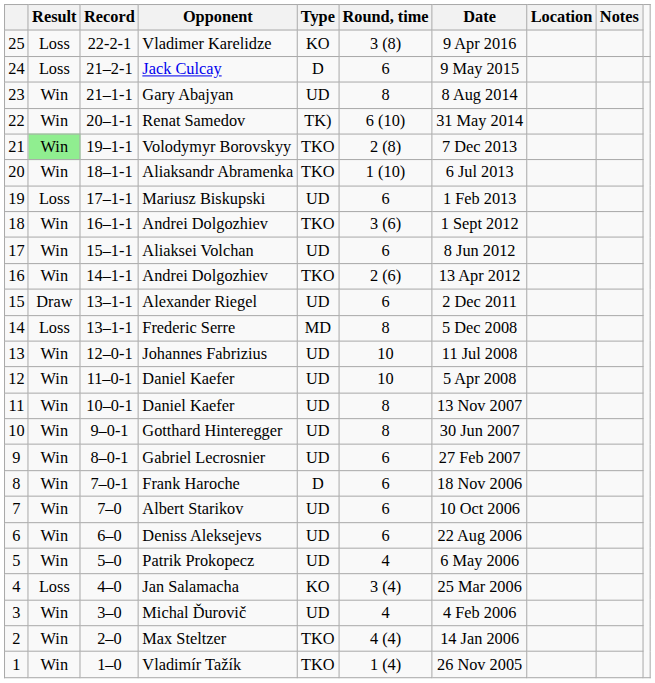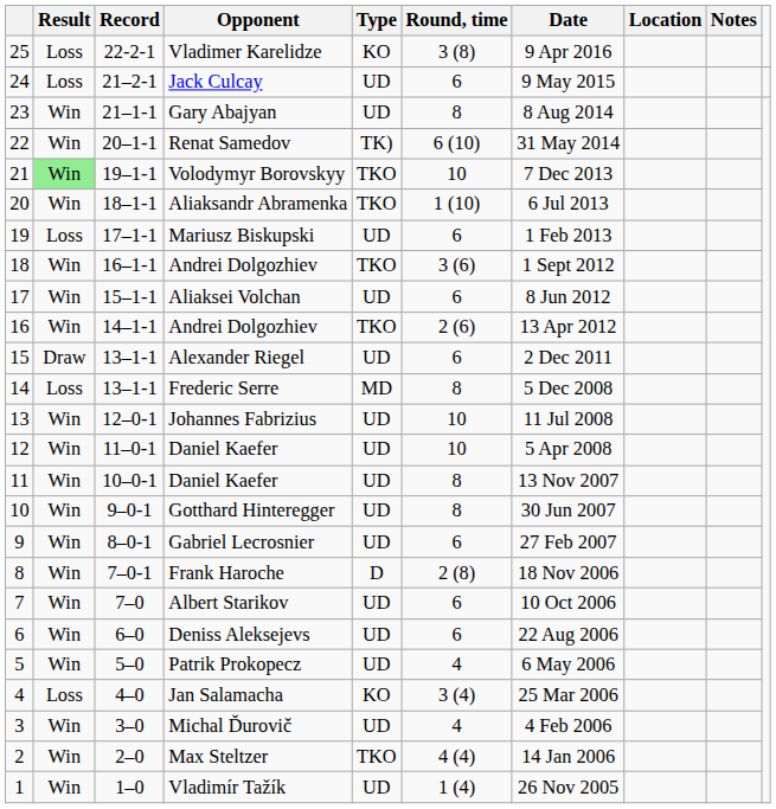 <table class="wikitable" style="text-align:center">
 <tr>
 <th></th>
 <th>Result</th>
 <th>Record</th>
 <th>Opponent</th>
 <th>Type</th>
 <th>Round, time</th>
 <th>Date</th>
 <th>Location</th>
 <th>Notes</th>
 </tr>
 <tr>
 <td>25</td>
 <td>Loss</td>
 <td>22-2-1</td>
 <td align=left> Vladimer Karelidze</td>
 <td>KO</td>
 <td>3 (8)</td>
 <td>9 Apr 2016</td>
 <td align=left></td>
 <td></td>
 </tr>
 <tr>
 <td>24</td>
 <td>Loss</td>
 <td>21–2-1</td>
 <td align=left> <a href='#'>Jack Culcay</a></td>
-<td>D</td>
+<td>UD</td>
 <td>6</td>
 <td>9 May 2015</td>
 <td align=left></td>
 <td align=left></td>
 <td></td>
 </tr>
 <tr>
 <td>23</td>
 <td>Win</td>
 <td>21–1-1</td>
 <td align=left> Gary Abajyan</td>
 <td>UD</td>
 <td>8</td>
 <td>8 Aug 2014</td>
 <td align=left></td>
 <td></td>
 </tr>
 <tr>
 <td>22</td>
 <td>Win</td>
 <td>20–1-1</td>
 <td align=left> Renat Samedov</td>
 <td>TK)</td>
 <td>6 (10)</td>
 <td>31 May 2014</td>
 <td align=left></td>
 <td></td>
 </tr>
 <tr>
 <td>21</td>
 <td style="background: lightgreen;">Win</td>
 <td>19–1-1</td>
 <td align=left> Volodymyr Borovskyy</td>
 <td>TKO</td>
-<td>2 (8)</td>
+<td>10</td>
 <td>7 Dec 2013</td>
 <td align=left></td>
 <td></td>
 </tr>
 <tr>
 <td>20</td>
 <td>Win</td>
 <td>18–1-1</td>
 <td align=left> Aliaksandr Abramenka</td>
 <td>TKO</td>
 <td>1 (10)</td>
 <td>6 Jul 2013</td>
 <td align=left></td>
 <td></td>
 </tr>
 <tr>
 <td>19</td>
 <td>Loss</td>
 <td>17–1-1</td>
 <td align=left> Mariusz Biskupski</td>
 <td>UD</td>
 <td>6</td>
 <td>1 Feb 2013</td>
 <td align=left></td>
 <td></td>
 </tr>
 <tr>
 <td>18</td>
 <td>Win</td>
 <td>16–1-1</td>
 <td align=left> Andrei Dolgozhiev</td>
 <td>TKO</td>
 <td>3 (6)</td>
 <td>1 Sept 2012</td>
 <td align=left></td>
 <td></td>
 </tr>
 <tr>
 <td>17</td>
 <td>Win</td>
 <td>15–1-1</td>
 <td align=left> Aliaksei Volchan</td>
 <td>UD</td>
 <td>6</td>
 <td>8 Jun 2012</td>
 <td align=left></td>
 <td></td>
 </tr>
 <tr>
 <td>16</td>
 <td>Win</td>
 <td>14–1-1</td>
 <td align=left> Andrei Dolgozhiev</td>
 <td>TKO</td>
 <td>2 (6)</td>
 <td>13 Apr 2012</td>
 <td align=left></td>
 <td></td>
 </tr>
 <tr>
 <td>15</td>
 <td>Draw</td>
 <td>13–1-1</td>
 <td align=left> Alexander Riegel</td>
 <td>UD</td>
 <td>6</td>
 <td>2 Dec 2011</td>
 <td align=left></td>
 <td></td>
 </tr>
 <tr>
 <td>14</td>
 <td>Loss</td>
 <td>13–1-1</td>
 <td align=left> Frederic Serre</td>
 <td>MD</td>
 <td>8</td>
 <td>5 Dec 2008</td>
 <td align=left></td>
 <td></td>
 </tr>
 <tr>
 <td>13</td>
 <td>Win</td>
 <td>12–0-1</td>
 <td align=left> Johannes Fabrizius</td>
 <td>UD</td>
 <td>10</td>
 <td>11 Jul 2008</td>
 <td align=left></td>
 <td></td>
 </tr>
 <tr>
 <td>12</td>
 <td>Win</td>
 <td>11–0-1</td>
 <td align=left> Daniel Kaefer</td>
 <td>UD</td>
 <td>10</td>
 <td>5 Apr 2008</td>
 <td align=left></td>
 <td></td>
 </tr>
 <tr>
 <td>11</td>
 <td>Win</td>
 <td>10–0-1</td>
 <td align=left> Daniel Kaefer</td>
 <td>UD</td>
 <td>8</td>
 <td>13 Nov 2007</td>
 <td align=left></td>
 <td></td>
 </tr>
 <tr>
 <td>10</td>
 <td>Win</td>
 <td>9–0-1</td>
 <td align=left> Gotthard Hinteregger</td>
 <td>UD</td>
 <td>8</td>
 <td>30 Jun 2007</td>
 <td align=left></td>
 <td></td>
 </tr>
 <tr>
 <td>9</td>
 <td>Win</td>
 <td>8–0-1</td>
 <td align=left> Gabriel Lecrosnier</td>
 <td>UD</td>
 <td>6</td>
 <td>27 Feb 2007</td>
 <td align=left></td>
 <td></td>
 </tr>
 <tr>
 <td>8</td>
 <td>Win</td>
 <td>7–0-1</td>
 <td align=left> Frank Haroche</td>
 <td>D</td>
-<td>6</td>
+<td>2 (8)</td>
 <td>18 Nov 2006</td>
 <td align=left></td>
 <td></td>
 </tr>
 <tr>
 <td>7</td>
 <td>Win</td>
 <td>7–0</td>
 <td align=left> Albert Starikov</td>
 <td>UD</td>
 <td>6</td>
 <td>10 Oct 2006</td>
 <td align=left></td>
 <td></td>
 </tr>
 <tr>
 <td>6</td>
 <td>Win</td>
 <td>6–0</td>
 <td align=left> Deniss Aleksejevs</td>
 <td>UD</td>
 <td>6</td>
 <td>22 Aug 2006</td>
 <td align=left></td>
 <td></td>
 </tr>
 <tr>
 <td>5</td>
 <td>Win</td>
 <td>5–0</td>
 <td align=left> Patrik Prokopecz</td>
 <td>UD</td>
 <td>4</td>
 <td>6 May 2006</td>
 <td align=left></td>
 <td></td>
 </tr>
 <tr>
 <td>4</td>
 <td>Loss</td>
 <td>4–0</td>
 <td align=left> Jan Salamacha</td>
 <td>KO</td>
 <td>3 (4)</td>
 <td>25 Mar 2006</td>
 <td align=left></td>
 <td></td>
 </tr>
 <tr>
 <td>3</td>
 <td>Win</td>
 <td>3–0</td>
 <td align=left> Michal Ďurovič</td>
 <td>UD</td>
 <td>4</td>
 <td>4 Feb 2006</td>
 <td align=left></td>
 <td></td>
 </tr>
 <tr>
 <td>2</td>
 <td>Win</td>
 <td>2–0</td>
 <td align=left> Max Steltzer</td>
 <td>TKO</td>
 <td>4 (4)</td>
 <td>14 Jan 2006</td>
 <td align=left></td>
 <td></td>
 </tr>
 <tr>
 <td>1</td>
 <td>Win</td>
 <td>1–0</td>
 <td align=left> Vladimír Tažík</td>
-<td>TKO</td>
+<td>UD</td>
 <td>1 (4)</td>
 <td>26 Nov 2005</td>
 <td align=left></td>
 <td></td>
 </tr>
 </table>
